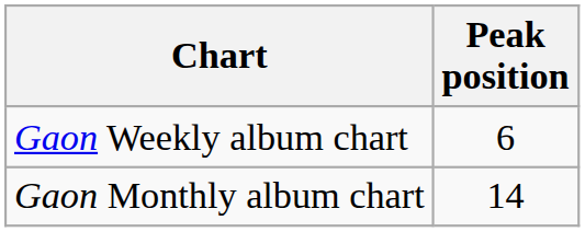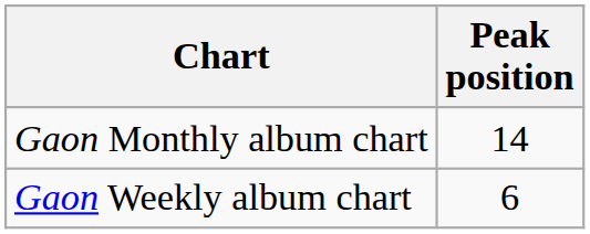 <table class="wikitable sortable">
 <tr>
 <th>Chart</th>
 <th>Peak<br>position</th>
 </tr>
 <tr>
+<td><em>Gaon</em> Monthly album chart</td>
+<td align="center">14</td>
+</tr>
+<tr>
 <td><em><a href='#'>Gaon</a></em> Weekly album chart</td>
 <td align="center">6</td>
 </tr>
-<tr>
-<td><em>Gaon</em> Monthly album chart</td>
-<td align="center">14</td>
-</tr>
 </table>
